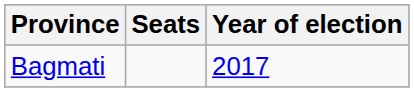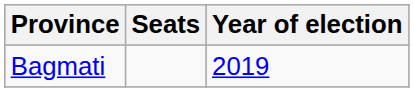 <table class="wikitable">
 <tr>
 <th>Province</th>
 <th>Seats</th>
 <th>Year of election</th>
 </tr>
 <tr>
 <td><a href='#'>Bagmati</a></td>
 <td></td>
-<td><a href='#'>2017</a></td>
+<td><a href='#'>2019</a></td>
 </tr>
 </table>
